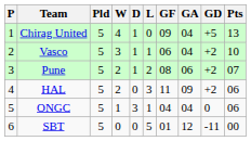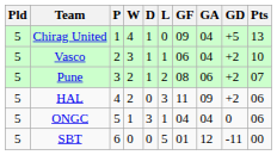 <table class="wikitable" style="text-align: center;">
 <tr>
+<th>Pld</th>
+<th>Team</th>
 <th>P</th>
-<th>Team</th>
-<th>Pld</th>
 <th>W</th>
 <th>D</th>
 <th>L</th>
 <th>GF</th>
 <th>GA</th>
 <th>GD</th>
 <th>Pts</th>
 </tr>
 <tr bgcolor=#cfc>
+<td rowspan="1">5</td>
+<td rowspan="1"><a href='#'>Chirag United</a></td>
 <td rowspan="1">1</td>
-<td rowspan="1"><a href='#'>Chirag United</a></td>
-<td rowspan="1">5</td>
 <td align="left">4</td>
 <td align="left">1</td>
 <td align="left">0</td>
 <td align="left">09</td>
 <td align="left">04</td>
 <td align="left">+5</td>
 <td align="left">13</td>
 </tr>
 <tr bgcolor=#cfc>
+<td rowspan="1">5</td>
+<td rowspan="1"><a href='#'>Vasco</a></td>
 <td rowspan="1">2</td>
-<td rowspan="1"><a href='#'>Vasco</a></td>
-<td rowspan="1">5</td>
 <td align="left">3</td>
 <td align="left">1</td>
 <td align="left">1</td>
 <td align="left">06</td>
 <td align="left">04</td>
 <td align="left">+2</td>
 <td align="left">10</td>
 </tr>
 <tr bgcolor=#cfc>
+<td rowspan="1">5</td>
+<td rowspan="1"><a href='#'>Pune</a></td>
 <td rowspan="1">3</td>
-<td rowspan="1"><a href='#'>Pune</a></td>
-<td rowspan="1">5</td>
 <td align="left">2</td>
 <td align="left">1</td>
 <td align="left">2</td>
 <td align="left">08</td>
 <td align="left">06</td>
 <td align="left">+2</td>
 <td align="left">07</td>
 </tr>
 <tr>
+<td rowspan="1">5</td>
+<td rowspan="1"><a href='#'>HAL</a></td>
 <td rowspan="1">4</td>
-<td rowspan="1"><a href='#'>HAL</a></td>
-<td rowspan="1">5</td>
 <td align="left">2</td>
 <td align="left">0</td>
 <td align="left">3</td>
 <td align="left">11</td>
 <td align="left">09</td>
 <td align="left">+2</td>
 <td align="left">06</td>
 </tr>
 <tr>
 <td rowspan="1">5</td>
 <td rowspan="1"><a href='#'>ONGC</a></td>
 <td rowspan="1">5</td>
 <td align="left">1</td>
 <td align="left">3</td>
 <td align="left">1</td>
 <td align="left">04</td>
 <td align="left">04</td>
 <td align="left">0</td>
 <td align="left">06</td>
 </tr>
 <tr>
+<td rowspan="1">5</td>
+<td rowspan="1"><a href='#'>SBT</a></td>
 <td rowspan="1">6</td>
-<td rowspan="1"><a href='#'>SBT</a></td>
-<td rowspan="1">5</td>
 <td align="left">0</td>
 <td align="left">0</td>
 <td align="left">5</td>
 <td align="left">01</td>
 <td align="left">12</td>
 <td align="left">-11</td>
 <td align="left">00</td>
 </tr>
 </table>
